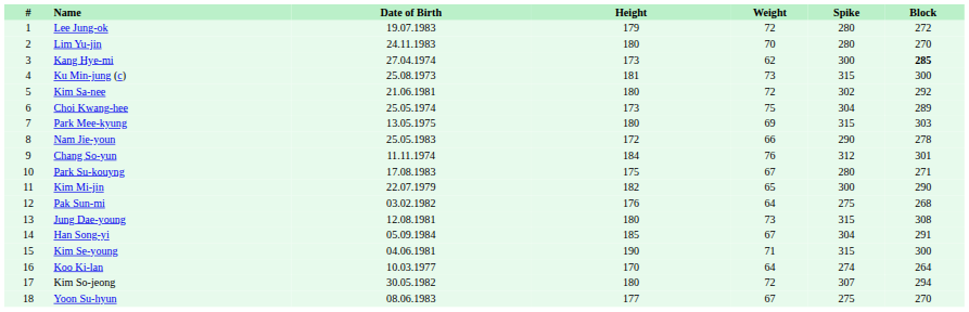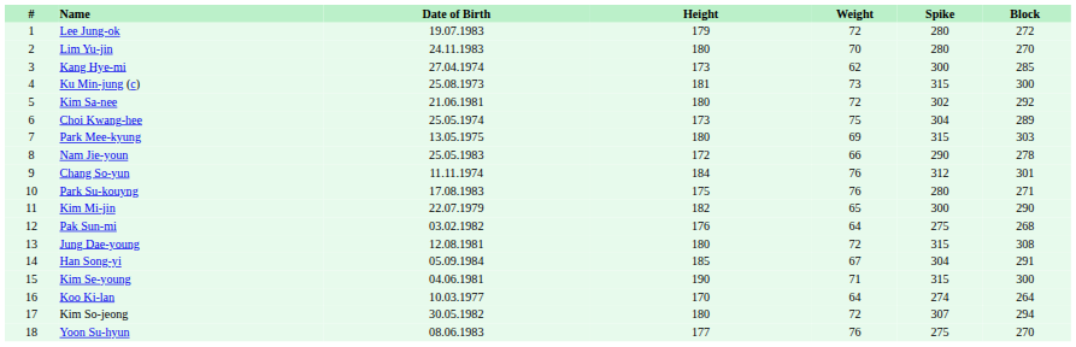 <table border=0 cellpadding=2 cellspacing=0 style="text-align:center; font-size:90%;" width=100%>
 <tr bgcolor=#BBF0C9>
 <th width=5%>#</th>
 <th width=25% align=left>Name</th>
 <th width=25%>Date of Birth</th>
 <th width=21%>Height</th>
 <th width=8%>Weight</th>
 <th width=8%>Spike</th>
 <th width=8%>Block</th>
 <th></th>
 </tr>
 <tr bgcolor=#E7FAEC>
 <td>1</td>
 <td align=left><a href='#'>Lee Jung-ok</a></td>
 <td>19.07.1983</td>
 <td>179</td>
 <td>72</td>
 <td>280</td>
 <td>272</td>
 <td></td>
 </tr>
 <tr bgcolor=#E7FAEC>
 <td>2</td>
 <td align=left><a href='#'>Lim Yu-jin</a></td>
 <td>24.11.1983</td>
 <td>180</td>
 <td>70</td>
 <td>280</td>
 <td>270</td>
 <td></td>
 </tr>
 <tr bgcolor=#E7FAEC>
 <td>3</td>
 <td align=left><a href='#'>Kang Hye-mi</a></td>
 <td>27.04.1974</td>
 <td>173</td>
 <td>62</td>
 <td>300</td>
-<td><strong>285</strong></td>
+<td>285</td>
 <td></td>
 </tr>
 <tr bgcolor=#E7FAEC>
 <td>4</td>
 <td align=left><a href='#'>Ku Min-jung</a> (<a href='#'>c</a>)</td>
 <td>25.08.1973</td>
 <td>181</td>
 <td>73</td>
 <td>315</td>
 <td>300</td>
 <td></td>
 </tr>
 <tr bgcolor=#E7FAEC>
 <td>5</td>
 <td align=left><a href='#'>Kim Sa-nee</a></td>
 <td>21.06.1981</td>
 <td>180</td>
 <td>72</td>
 <td>302</td>
 <td>292</td>
 <td></td>
 </tr>
 <tr bgcolor=#E7FAEC>
 <td>6</td>
 <td align=left><a href='#'>Choi Kwang-hee</a></td>
 <td>25.05.1974</td>
 <td>173</td>
 <td>75</td>
 <td>304</td>
 <td>289</td>
 <td></td>
 </tr>
 <tr bgcolor=#E7FAEC>
 <td>7</td>
 <td align=left><a href='#'>Park Mee-kyung</a></td>
 <td>13.05.1975</td>
 <td>180</td>
 <td>69</td>
 <td>315</td>
 <td>303</td>
 <td></td>
 </tr>
 <tr bgcolor=#E7FAEC>
 <td>8</td>
 <td align=left><a href='#'>Nam Jie-youn</a></td>
 <td>25.05.1983</td>
 <td>172</td>
 <td>66</td>
 <td>290</td>
 <td>278</td>
 <td></td>
 </tr>
 <tr bgcolor=#E7FAEC>
 <td>9</td>
 <td align=left><a href='#'>Chang So-yun</a></td>
 <td>11.11.1974</td>
 <td>184</td>
 <td>76</td>
 <td>312</td>
 <td>301</td>
 <td></td>
 </tr>
 <tr bgcolor=#E7FAEC>
 <td>10</td>
 <td align=left><a href='#'>Park Su-kouyng</a></td>
 <td>17.08.1983</td>
 <td>175</td>
-<td>67</td>
+<td>76</td>
 <td>280</td>
 <td>271</td>
 <td></td>
 </tr>
 <tr bgcolor=#E7FAEC>
 <td>11</td>
 <td align=left><a href='#'>Kim Mi-jin</a></td>
 <td>22.07.1979</td>
 <td>182</td>
 <td>65</td>
 <td>300</td>
 <td>290</td>
 <td></td>
 </tr>
 <tr bgcolor=#E7FAEC>
 <td>12</td>
 <td align=left><a href='#'>Pak Sun-mi</a></td>
 <td>03.02.1982</td>
 <td>176</td>
 <td>64</td>
 <td>275</td>
 <td>268</td>
 <td></td>
 </tr>
 <tr bgcolor=#E7FAEC>
 <td>13</td>
 <td align=left><a href='#'>Jung Dae-young</a></td>
 <td>12.08.1981</td>
 <td>180</td>
-<td>73</td>
+<td>72</td>
 <td>315</td>
 <td>308</td>
 <td></td>
 </tr>
 <tr bgcolor=#E7FAEC>
 <td>14</td>
 <td align=left><a href='#'>Han Song-yi</a></td>
 <td>05.09.1984</td>
 <td>185</td>
 <td>67</td>
 <td>304</td>
 <td>291</td>
 <td></td>
 </tr>
 <tr bgcolor=#E7FAEC>
 <td>15</td>
 <td align=left><a href='#'>Kim Se-young</a></td>
 <td>04.06.1981</td>
 <td>190</td>
 <td>71</td>
 <td>315</td>
 <td>300</td>
 <td></td>
 </tr>
 <tr bgcolor=#E7FAEC>
 <td>16</td>
 <td align=left><a href='#'>Koo Ki-lan</a></td>
 <td>10.03.1977</td>
 <td>170</td>
 <td>64</td>
 <td>274</td>
 <td>264</td>
 <td></td>
 </tr>
 <tr bgcolor=#E7FAEC>
 <td>17</td>
 <td align=left>Kim So-jeong</td>
 <td>30.05.1982</td>
 <td>180</td>
 <td>72</td>
 <td>307</td>
 <td>294</td>
 <td></td>
 </tr>
 <tr bgcolor=#E7FAEC>
 <td>18</td>
 <td align=left><a href='#'>Yoon Su-hyun</a></td>
 <td>08.06.1983</td>
 <td>177</td>
-<td>67</td>
+<td>76</td>
 <td>275</td>
 <td>270</td>
 <td></td>
 </tr>
 </table>
